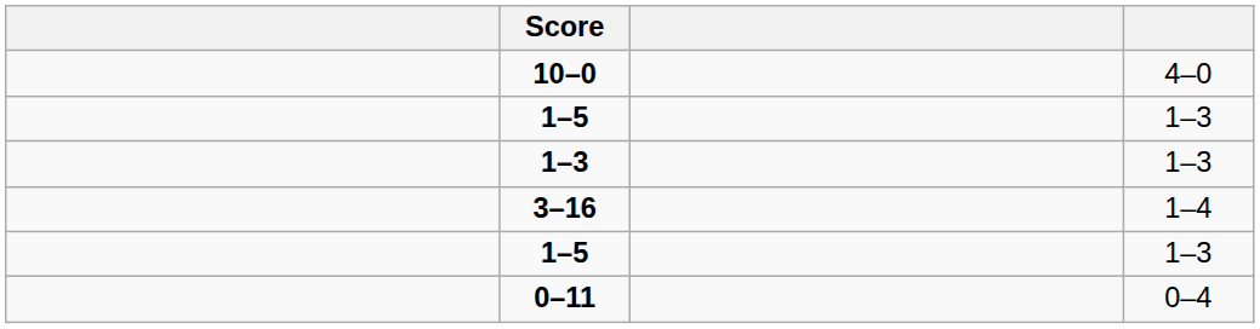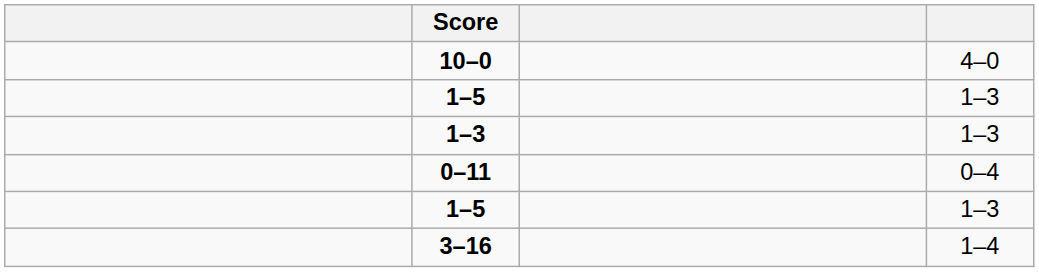 <table class="wikitable" style="text-align: center; ">
 <tr>
 <th align="right" width="270"></th>
 <th width="65">Score</th>
 <th align="left" width="270"></th>
 <th width="65"></th>
 </tr>
 <tr>
 <td align="left"><strong></strong></td>
 <td><strong>10–0</strong></td>
 <td align="left"></td>
 <td>4–0 <strong></strong></td>
 </tr>
 <tr>
 <td align="left"></td>
 <td><strong>1–5</strong></td>
 <td align="left"><strong></strong></td>
 <td>1–3 <strong></strong></td>
 </tr>
 <tr>
 <td align="left"></td>
 <td><strong>1–3</strong></td>
 <td align="left"><strong></strong></td>
 <td>1–3 <strong></strong></td>
 </tr>
 <tr>
 <td align="left"></td>
-<td><strong>3–16</strong></td>
+<td><strong>0–11</strong></td>
 <td align="left"><strong></strong></td>
-<td>1–4 <strong></strong></td>
+<td>0–4 <strong></strong></td>
 </tr>
 <tr>
 <td align="left"></td>
 <td><strong>1–5</strong></td>
 <td align="left"><strong></strong></td>
 <td>1–3 <strong></strong></td>
 </tr>
 <tr>
 <td align="left"></td>
-<td><strong>0–11</strong></td>
+<td><strong>3–16</strong></td>
 <td align="left"><strong></strong></td>
-<td>0–4 <strong></strong></td>
+<td>1–4 <strong></strong></td>
 </tr>
 </table>
